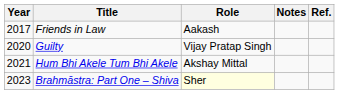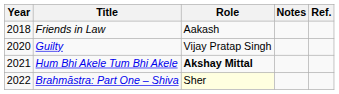 <table class="wikitable">
 <tr>
 <th><strong>Year</strong></th>
 <th><strong>Title</strong></th>
 <th><strong>Role</strong></th>
 <th><strong>Notes</strong></th>
 <th><strong>Ref.</strong></th>
 </tr>
 <tr>
-<td>2017</td>
+<td>2018</td>
 <td><em>Friends in Law</em></td>
 <td>Aakash</td>
 <td></td>
 <td></td>
 </tr>
 <tr>
 <td>2020</td>
 <td><a href='#'><em>Guilty</em></a></td>
 <td>Vijay Pratap Singh</td>
 <td></td>
 <td></td>
 </tr>
 <tr>
 <td>2021</td>
 <td><em><a href='#'>Hum Bhi Akele Tum Bhi Akele</a></em></td>
-<td>Akshay Mittal</td>
+<td><strong>Akshay Mittal</strong></td>
 <td></td>
 <td></td>
 </tr>
 <tr>
-<td>2023</td>
+<td>2022</td>
 <td><em><a href='#'>Brahmāstra: Part One – Shiva</a></em></td>
 <td style="background: lightyellow;">Sher</td>
 <td></td>
 <td></td>
 </tr>
 </table>
